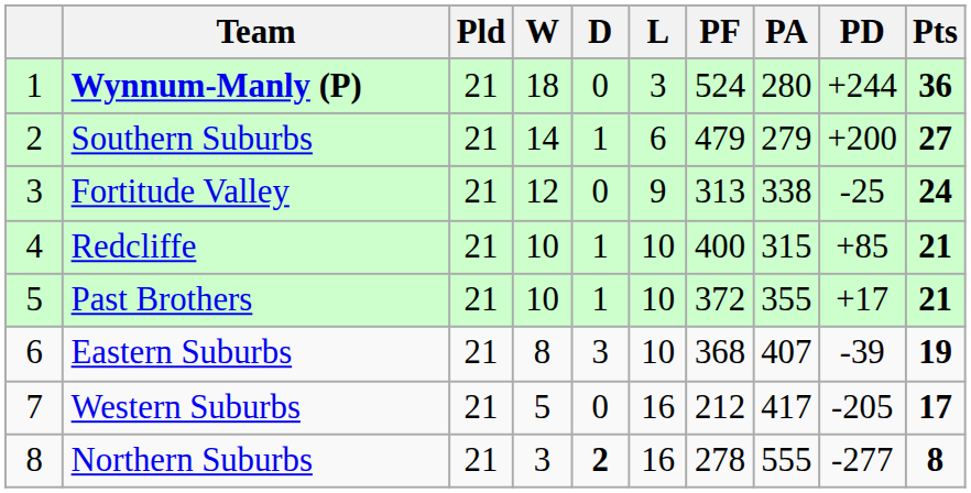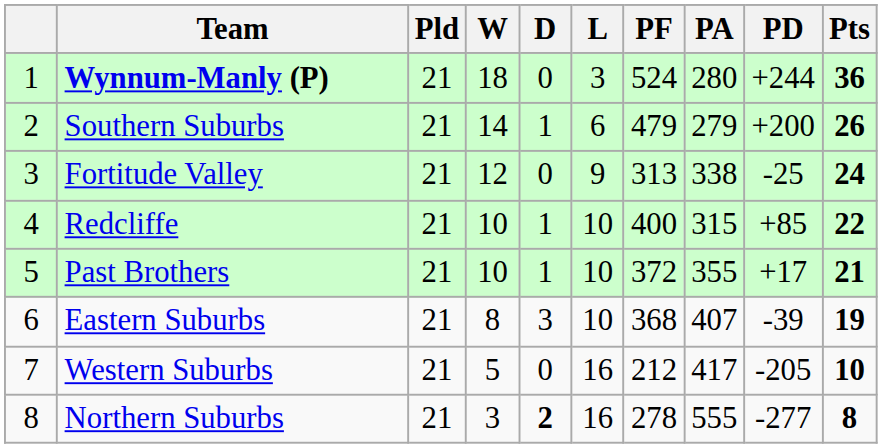 <table class="wikitable" style="text-align:center;">
 <tr>
 <th width="20"></th>
 <th width="175">Team</th>
 <th width="20">Pld</th>
 <th width="20">W</th>
 <th width="20">D</th>
 <th width="20">L</th>
 <th width="20">PF</th>
 <th width="20">PA</th>
 <th width="20">PD</th>
 <th width="20">Pts</th>
 </tr>
 <tr style="background: #ccffcc;">
 <td>1</td>
 <td style="text-align:left;"><strong> <a href='#'>Wynnum-Manly</a> (P)</strong></td>
 <td>21</td>
 <td>18</td>
 <td>0</td>
 <td>3</td>
 <td>524</td>
 <td>280</td>
 <td>+244</td>
 <td><strong>36</strong></td>
 </tr>
 <tr style="background: #ccffcc;">
 <td>2</td>
 <td style="text-align:left;"> <a href='#'>Southern Suburbs</a></td>
 <td>21</td>
 <td>14</td>
 <td>1</td>
 <td>6</td>
 <td>479</td>
 <td>279</td>
 <td>+200</td>
-<td><strong>27</strong></td>
+<td><strong>26</strong></td>
 </tr>
 <tr style="background: #ccffcc;">
 <td>3</td>
 <td style="text-align:left;"> <a href='#'>Fortitude Valley</a></td>
 <td>21</td>
 <td>12</td>
 <td>0</td>
 <td>9</td>
 <td>313</td>
 <td>338</td>
 <td>-25</td>
 <td><strong>24</strong></td>
 </tr>
 <tr style="background: #ccffcc;">
 <td>4</td>
 <td style="text-align:left;"> <a href='#'>Redcliffe</a></td>
 <td>21</td>
 <td>10</td>
 <td>1</td>
 <td>10</td>
 <td>400</td>
 <td>315</td>
 <td>+85</td>
-<td><strong>21</strong></td>
+<td><strong>22</strong></td>
 </tr>
 <tr style="background: #ccffcc;">
 <td>5</td>
 <td style="text-align:left;"> <a href='#'>Past Brothers</a></td>
 <td>21</td>
 <td>10</td>
 <td>1</td>
 <td>10</td>
 <td>372</td>
 <td>355</td>
 <td>+17</td>
 <td><strong>21</strong></td>
 </tr>
 <tr>
 <td>6</td>
 <td style="text-align:left;"> <a href='#'>Eastern Suburbs</a></td>
 <td>21</td>
 <td>8</td>
 <td>3</td>
 <td>10</td>
 <td>368</td>
 <td>407</td>
 <td>-39</td>
 <td><strong>19</strong></td>
 </tr>
 <tr>
 <td>7</td>
 <td style="text-align:left;"> <a href='#'>Western Suburbs</a></td>
 <td>21</td>
 <td>5</td>
 <td>0</td>
 <td>16</td>
 <td>212</td>
 <td>417</td>
 <td>-205</td>
-<td><strong>17</strong></td>
+<td><strong>10</strong></td>
 </tr>
 <tr>
 <td>8</td>
 <td style="text-align:left;"> <a href='#'>Northern Suburbs</a></td>
 <td>21</td>
 <td>3</td>
 <td><strong>2</strong></td>
 <td>16</td>
 <td>278</td>
 <td>555</td>
 <td>-277</td>
 <td><strong>8</strong></td>
 </tr>
 </table>
